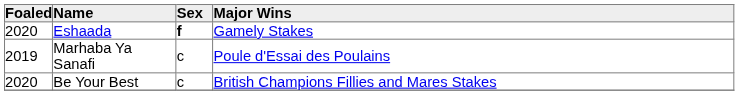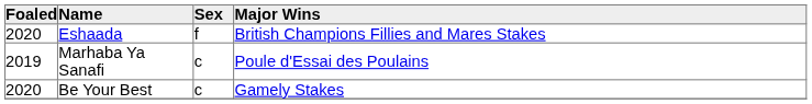 <table border="1" cellpadding="0" style="border-collapse: collapse; font-size:90%">
 <tr bgcolor="#eeeeee">
 <td width="35px"><strong>Foaled</strong></td>
 <td width="120px"><strong>Name</strong></td>
 <td width="35px"><strong>Sex</strong></td>
 <td width="510px"><strong>Major Wins</strong></td>
 </tr>
 <tr>
 <td>2020</td>
 <td><a href='#'>Eshaada</a></td>
-<td><strong>f</strong></td>
-<td><a href='#'>Gamely Stakes</a></td>
+<td>f</td>
+<td><a href='#'>British Champions Fillies and Mares Stakes</a></td>
 </tr>
 <tr>
 <td>2019</td>
 <td>Marhaba Ya Sanafi</td>
 <td>c</td>
 <td><a href='#'>Poule d'Essai des Poulains</a></td>
 </tr>
 <tr>
 <td>2020</td>
 <td>Be Your Best</td>
 <td>c</td>
-<td><a href='#'>British Champions Fillies and Mares Stakes</a></td>
+<td><a href='#'>Gamely Stakes</a></td>
 </tr>
 <tr>
 </tr>
 </table>
